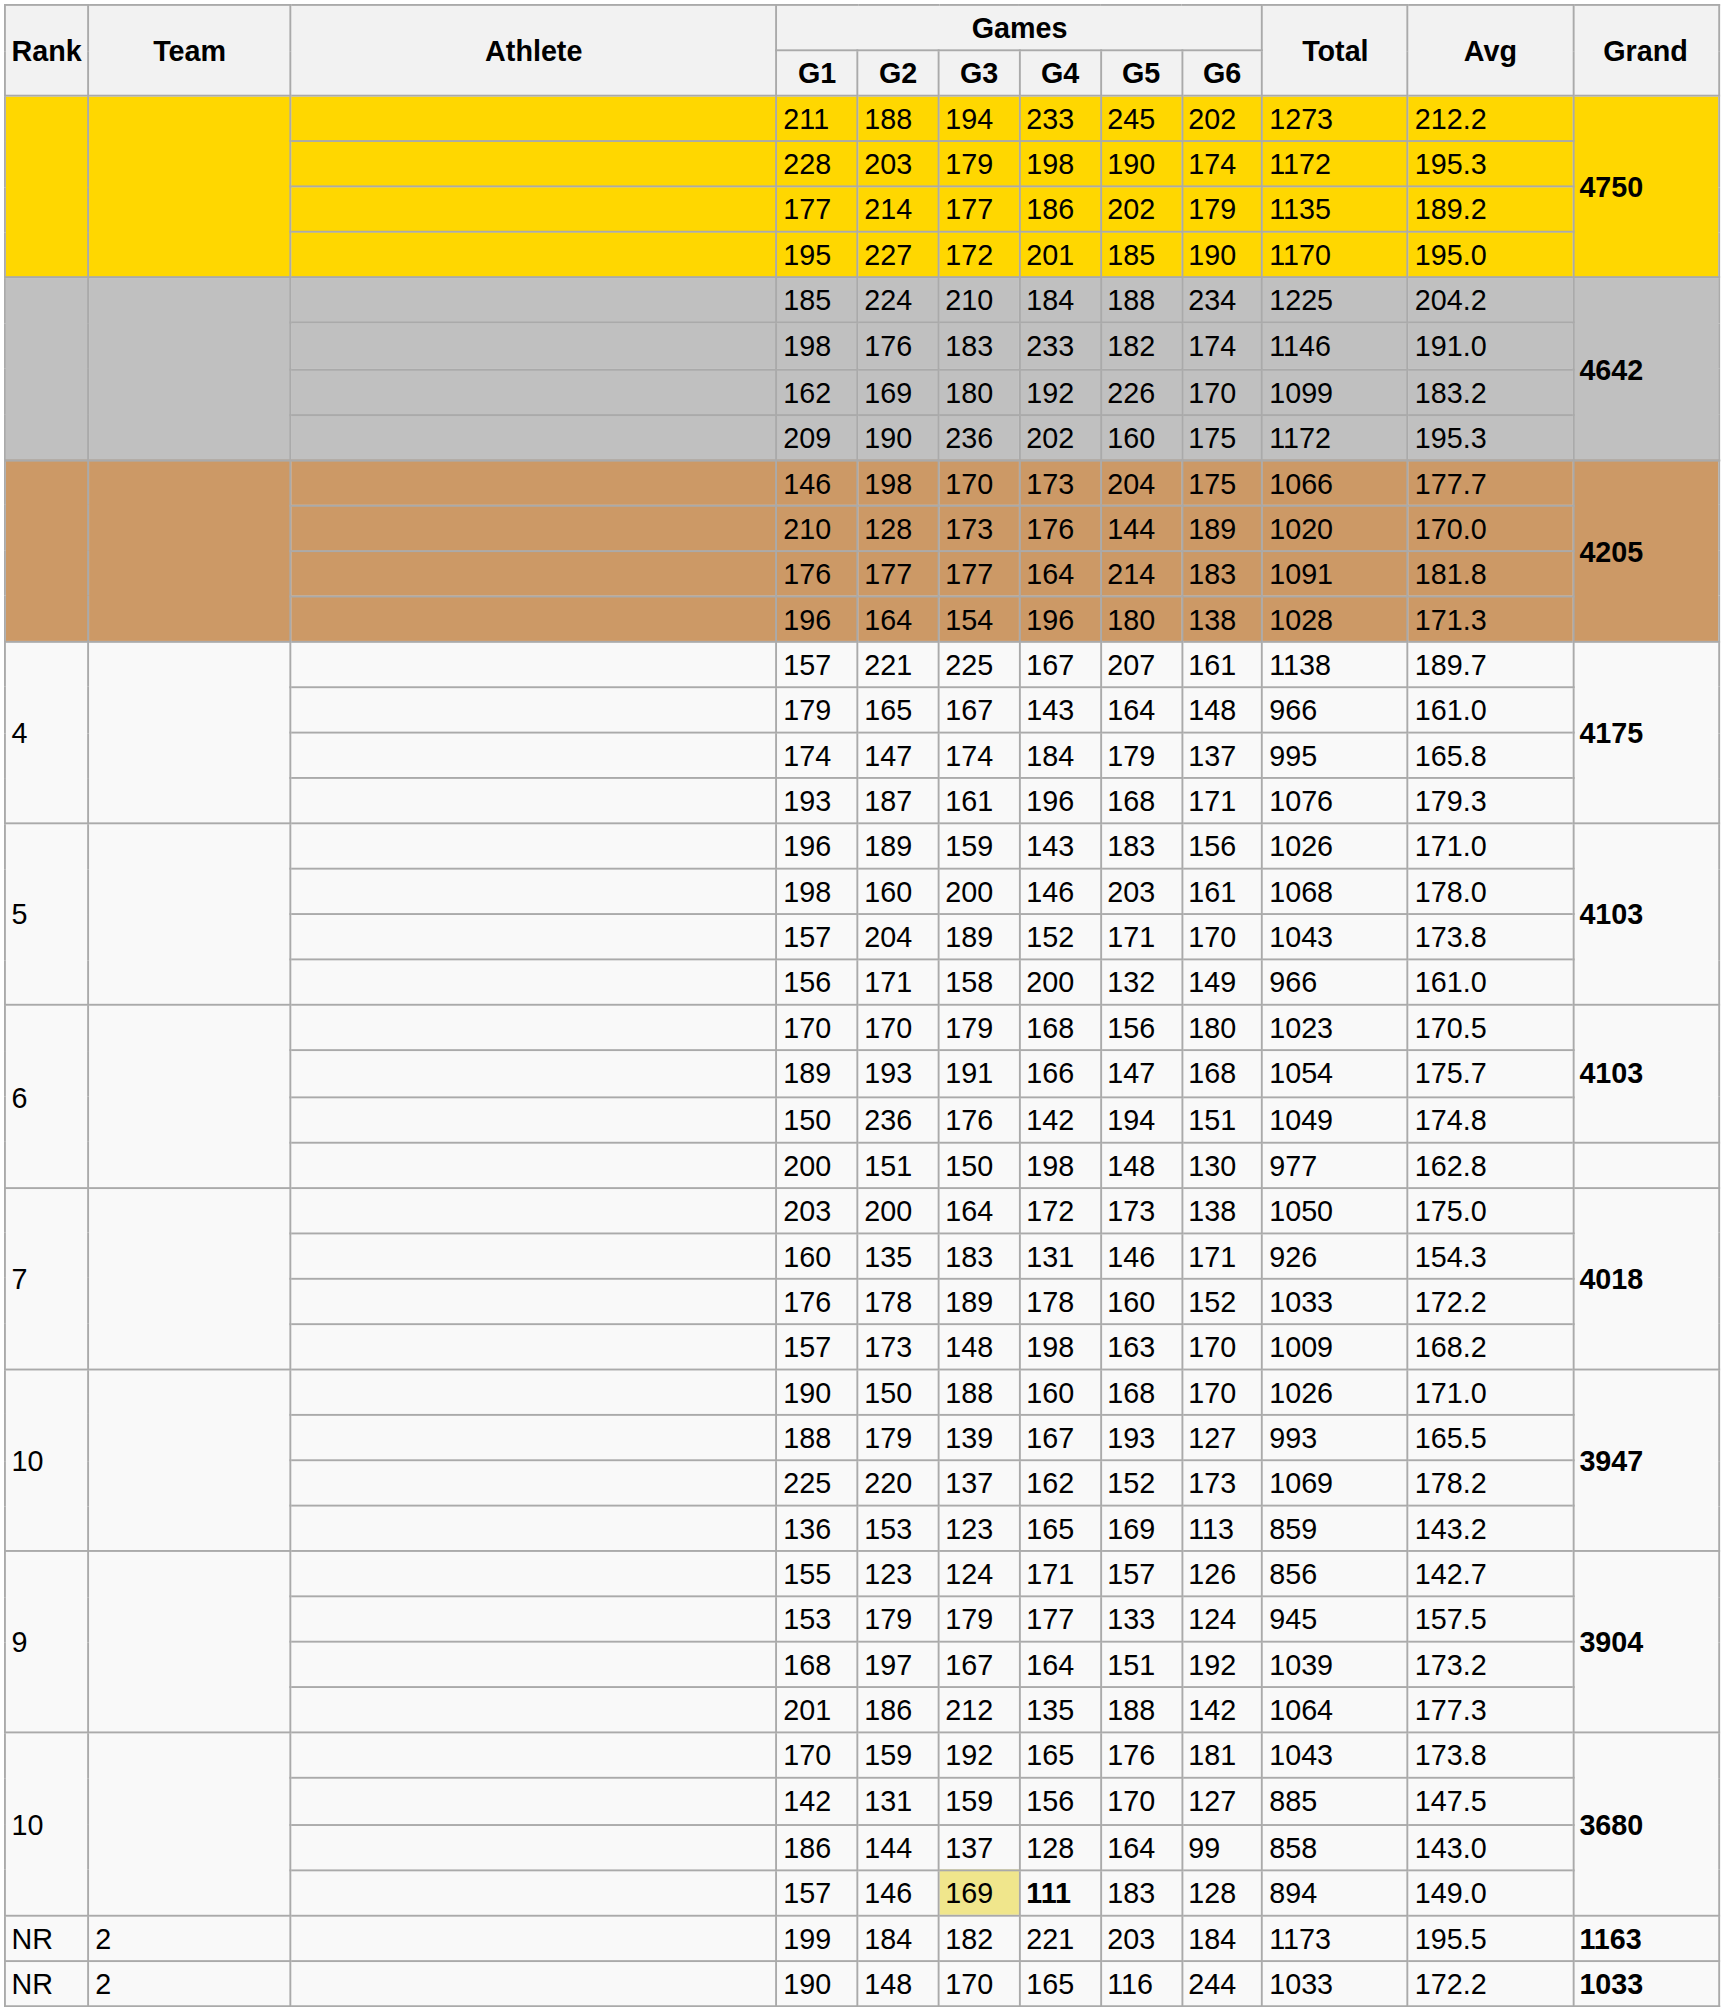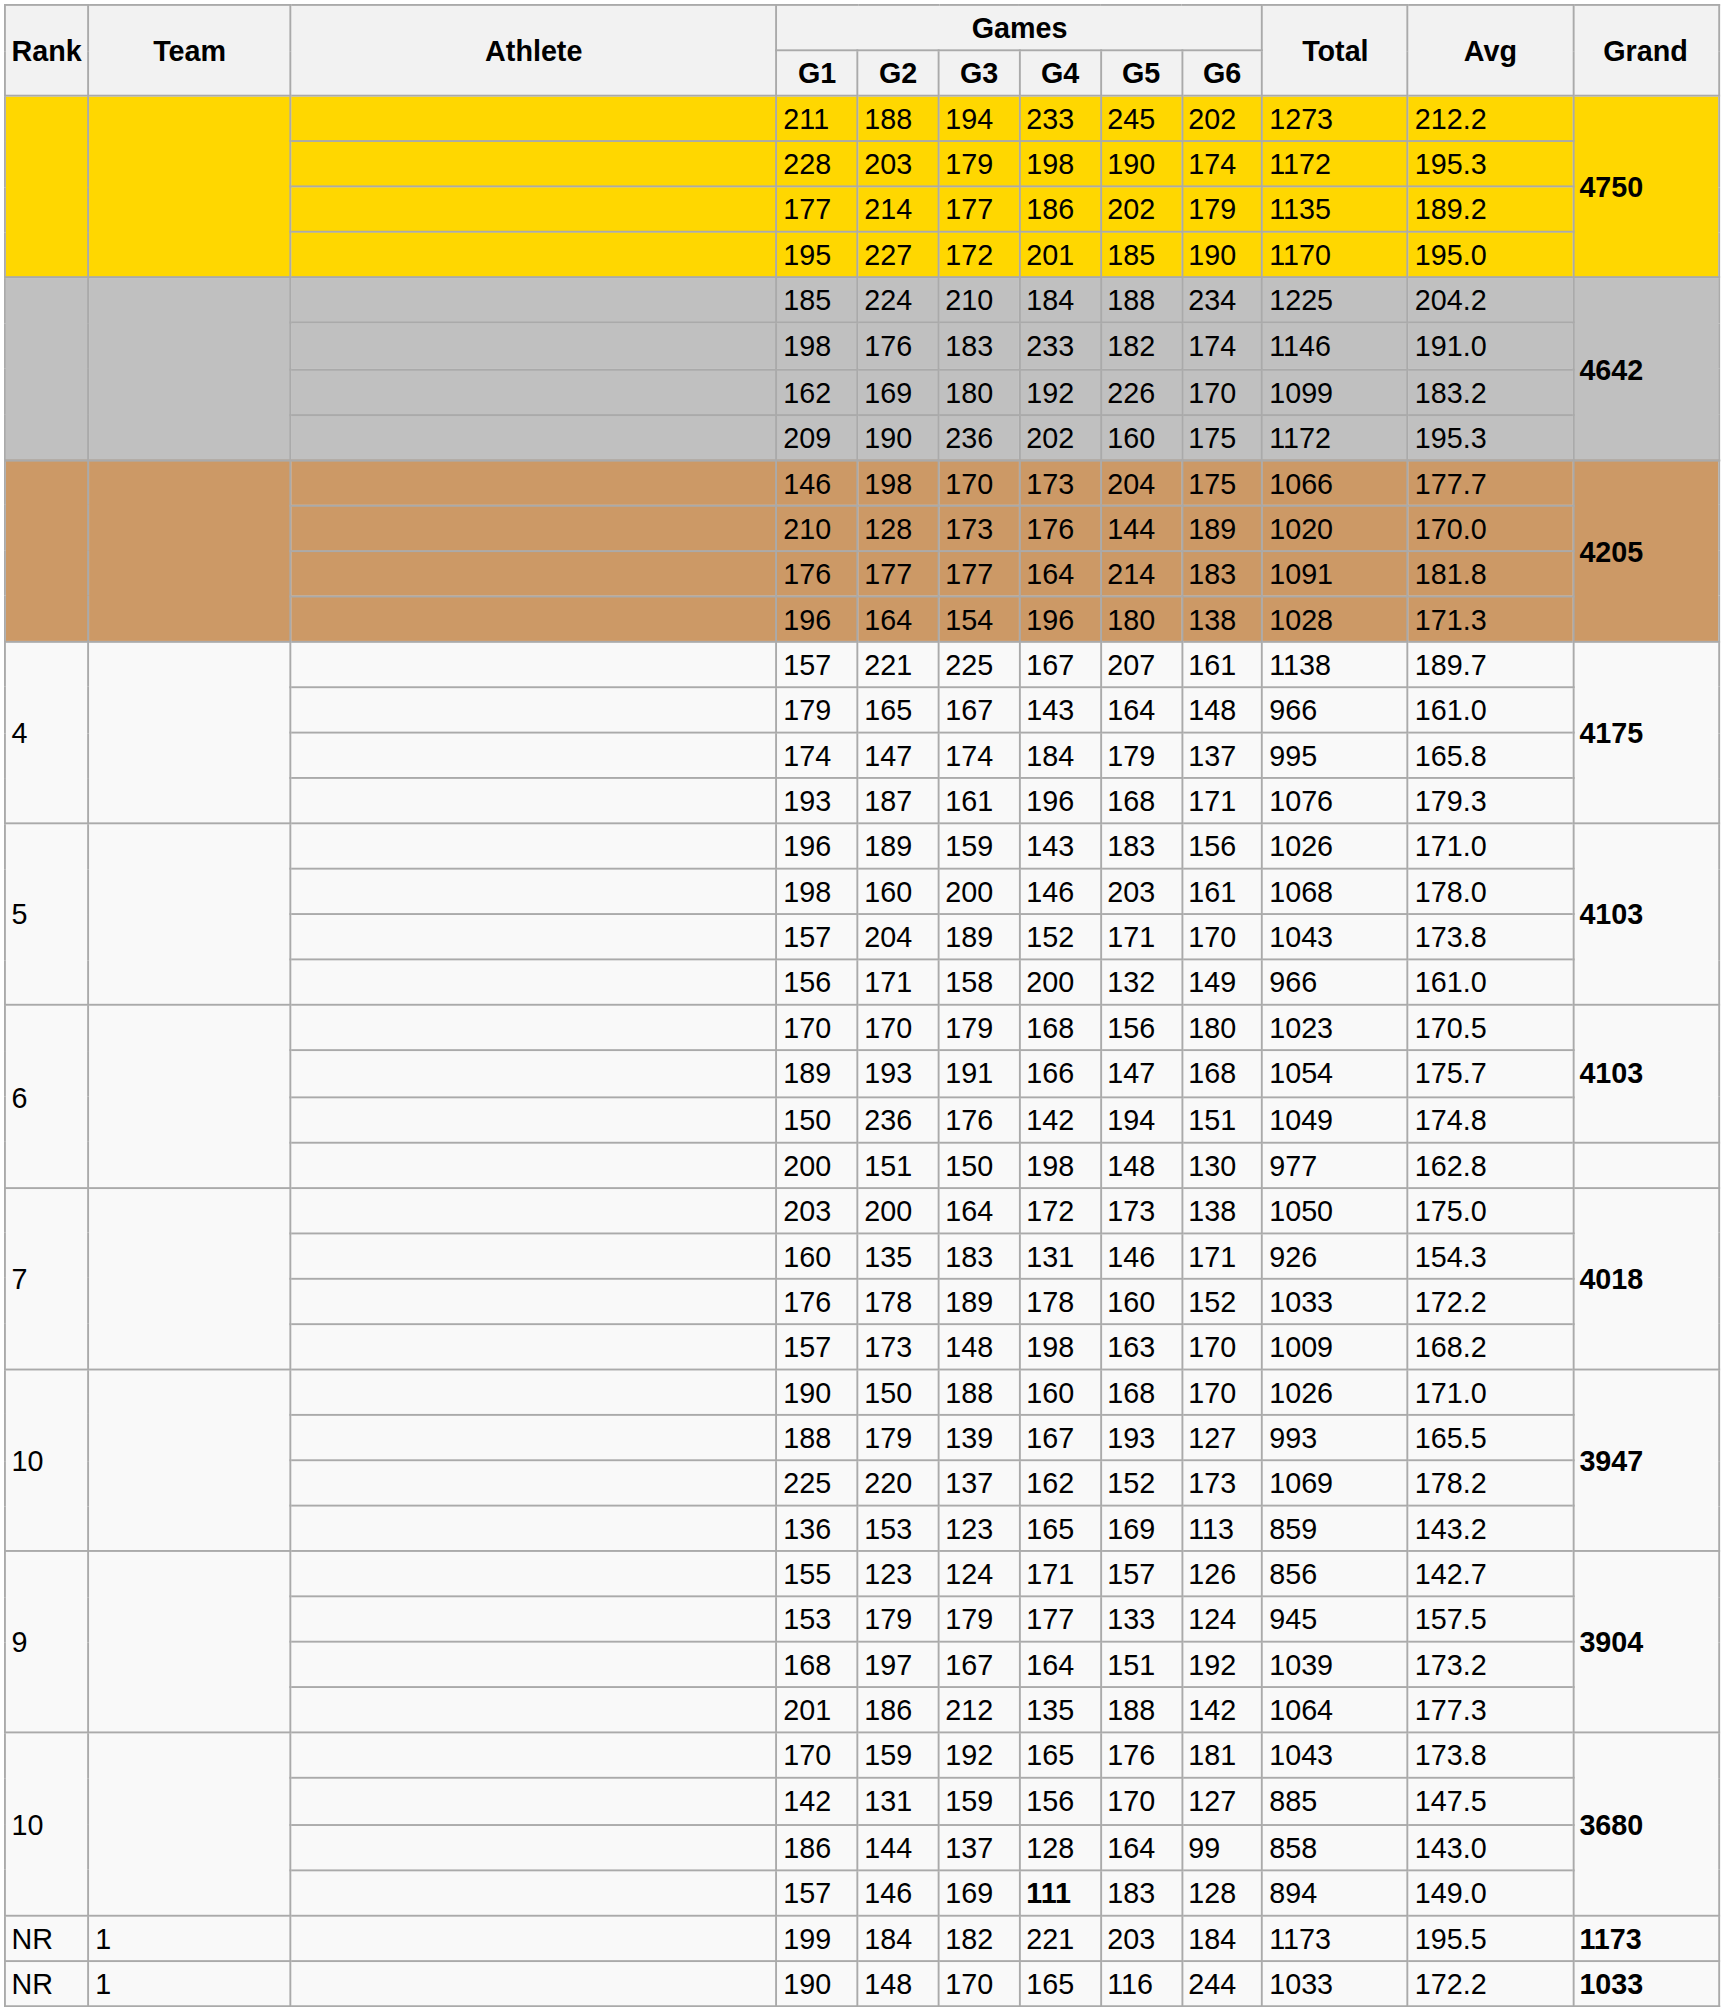 <table class="wikitable" style="font-size:95%" style="width:35em;" style="text-align:center">
 <tr>
 <th rowspan=2>Rank</th>
 <th rowspan=2 width=100>Team</th>
 <th rowspan=2 width=250>Athlete</th>
 <th colspan=6 width=250>Games</th>
 <th rowspan=2 width=70>Total</th>
 <th rowspan=2 width=80>Avg</th>
 <th rowspan=2 width=70>Grand</th>
 </tr>
 <tr>
 <th>G1</th>
 <th>G2</th>
 <th>G3</th>
 <th>G4</th>
 <th>G5</th>
 <th>G6</th>
 </tr>
 <tr bgcolor=gold>
 <td rowspan=4></td>
 <td rowspan=4 align=left></td>
 <td align=left></td>
 <td>211</td>
 <td>188</td>
 <td>194</td>
 <td>233</td>
 <td>245</td>
 <td>202</td>
 <td>1273</td>
 <td>212.2</td>
 <td rowspan=4><strong>4750</strong></td>
 </tr>
 <tr bgcolor=gold>
 <td align=left></td>
 <td>228</td>
 <td>203</td>
 <td>179</td>
 <td>198</td>
 <td>190</td>
 <td>174</td>
 <td>1172</td>
 <td>195.3</td>
 </tr>
 <tr bgcolor=gold>
 <td align=left></td>
 <td>177</td>
 <td>214</td>
 <td>177</td>
 <td>186</td>
 <td>202</td>
 <td>179</td>
 <td>1135</td>
 <td>189.2</td>
 </tr>
 <tr bgcolor=gold>
 <td align=left></td>
 <td>195</td>
 <td>227</td>
 <td>172</td>
 <td>201</td>
 <td>185</td>
 <td>190</td>
 <td>1170</td>
 <td>195.0</td>
 </tr>
 <tr bgcolor=silver>
 <td rowspan=4></td>
 <td rowspan=4 align=left></td>
 <td align=left></td>
 <td>185</td>
 <td>224</td>
 <td>210</td>
 <td>184</td>
 <td>188</td>
 <td>234</td>
 <td>1225</td>
 <td>204.2</td>
 <td rowspan=4><strong>4642</strong></td>
 </tr>
 <tr bgcolor=silver>
 <td align=left></td>
 <td>198</td>
 <td>176</td>
 <td>183</td>
 <td>233</td>
 <td>182</td>
 <td>174</td>
 <td>1146</td>
 <td>191.0</td>
 </tr>
 <tr bgcolor=silver>
 <td align=left></td>
 <td>162</td>
 <td>169</td>
 <td>180</td>
 <td>192</td>
 <td>226</td>
 <td>170</td>
 <td>1099</td>
 <td>183.2</td>
 </tr>
 <tr bgcolor=silver>
 <td align=left></td>
 <td>209</td>
 <td>190</td>
 <td>236</td>
 <td>202</td>
 <td>160</td>
 <td>175</td>
 <td>1172</td>
 <td>195.3</td>
 </tr>
 <tr>
 </tr>
 <tr bgcolor=cc9966>
 <td rowspan=4></td>
 <td rowspan=4 align=left></td>
 <td align=left></td>
 <td>146</td>
 <td>198</td>
 <td>170</td>
 <td>173</td>
 <td>204</td>
 <td>175</td>
 <td>1066</td>
 <td>177.7</td>
 <td rowspan=4><strong>4205</strong></td>
 </tr>
 <tr bgcolor=cc9966>
 <td align=left></td>
 <td>210</td>
 <td>128</td>
 <td>173</td>
 <td>176</td>
 <td>144</td>
 <td>189</td>
 <td>1020</td>
 <td>170.0</td>
 </tr>
 <tr bgcolor=cc9966>
 <td align=left></td>
 <td>176</td>
 <td>177</td>
 <td>177</td>
 <td>164</td>
 <td>214</td>
 <td>183</td>
 <td>1091</td>
 <td>181.8</td>
 </tr>
 <tr bgcolor=cc9966>
 <td align=left></td>
 <td>196</td>
 <td>164</td>
 <td>154</td>
 <td>196</td>
 <td>180</td>
 <td>138</td>
 <td>1028</td>
 <td>171.3</td>
 </tr>
 <tr>
 <td rowspan=4>4</td>
 <td rowspan=4 align=left></td>
 <td align=left></td>
 <td>157</td>
 <td>221</td>
 <td>225</td>
 <td>167</td>
 <td>207</td>
 <td>161</td>
 <td>1138</td>
 <td>189.7</td>
 <td rowspan=4><strong>4175</strong></td>
 </tr>
 <tr>
 <td align=left></td>
 <td>179</td>
 <td>165</td>
 <td>167</td>
 <td>143</td>
 <td>164</td>
 <td>148</td>
 <td>966</td>
 <td>161.0</td>
 </tr>
 <tr>
 <td align=left></td>
 <td>174</td>
 <td>147</td>
 <td>174</td>
 <td>184</td>
 <td>179</td>
 <td>137</td>
 <td>995</td>
 <td>165.8</td>
 </tr>
 <tr>
 <td align=left></td>
 <td>193</td>
 <td>187</td>
 <td>161</td>
 <td>196</td>
 <td>168</td>
 <td>171</td>
 <td>1076</td>
 <td>179.3</td>
 </tr>
 <tr>
 <td rowspan=4>5</td>
 <td rowspan=4 align=left></td>
 <td align=left></td>
 <td>196</td>
 <td>189</td>
 <td>159</td>
 <td>143</td>
 <td>183</td>
 <td>156</td>
 <td>1026</td>
 <td>171.0</td>
 <td rowspan=4><strong>4103</strong></td>
 </tr>
 <tr>
 <td align=left></td>
 <td>198</td>
 <td>160</td>
 <td>200</td>
 <td>146</td>
 <td>203</td>
 <td>161</td>
 <td>1068</td>
 <td>178.0</td>
 </tr>
 <tr>
 <td align=left></td>
 <td>157</td>
 <td>204</td>
 <td>189</td>
 <td>152</td>
 <td>171</td>
 <td>170</td>
 <td>1043</td>
 <td>173.8</td>
 </tr>
 <tr>
 <td align=left></td>
 <td>156</td>
 <td>171</td>
 <td>158</td>
 <td>200</td>
 <td>132</td>
 <td>149</td>
 <td>966</td>
 <td>161.0</td>
 </tr>
 <tr>
 <td rowspan=4>6</td>
 <td rowspan=4 align=left></td>
 <td align=left></td>
 <td>170</td>
 <td>170</td>
 <td>179</td>
 <td>168</td>
 <td>156</td>
 <td>180</td>
 <td>1023</td>
 <td>170.5</td>
 <td rowspan=3><strong>4103</strong></td>
 </tr>
 <tr>
 <td align=left></td>
 <td>189</td>
 <td>193</td>
 <td>191</td>
 <td>166</td>
 <td>147</td>
 <td>168</td>
 <td>1054</td>
 <td>175.7</td>
 </tr>
 <tr>
 <td align=left></td>
 <td>150</td>
 <td>236</td>
 <td>176</td>
 <td>142</td>
 <td>194</td>
 <td>151</td>
 <td>1049</td>
 <td>174.8</td>
 </tr>
 <tr>
 <td align=left></td>
 <td>200</td>
 <td>151</td>
 <td>150</td>
 <td>198</td>
 <td>148</td>
 <td>130</td>
 <td>977</td>
 <td>162.8</td>
 </tr>
 <tr>
 <td rowspan=4>7</td>
 <td rowspan=4 align=left></td>
 <td align=left></td>
 <td>203</td>
 <td>200</td>
 <td>164</td>
 <td>172</td>
 <td>173</td>
 <td>138</td>
 <td>1050</td>
 <td>175.0</td>
 <td rowspan=4><strong>4018</strong></td>
 </tr>
 <tr>
 <td align=left></td>
 <td>160</td>
 <td>135</td>
 <td>183</td>
 <td>131</td>
 <td>146</td>
 <td>171</td>
 <td>926</td>
 <td>154.3</td>
 </tr>
 <tr>
 <td align=left></td>
 <td>176</td>
 <td>178</td>
 <td>189</td>
 <td>178</td>
 <td>160</td>
 <td>152</td>
 <td>1033</td>
 <td>172.2</td>
 </tr>
 <tr>
 <td align=left></td>
 <td>157</td>
 <td>173</td>
 <td>148</td>
 <td>198</td>
 <td>163</td>
 <td>170</td>
 <td>1009</td>
 <td>168.2</td>
 </tr>
 <tr>
 <td rowspan=4>10</td>
 <td rowspan=4 align=left></td>
 <td align=left></td>
 <td>190</td>
 <td>150</td>
 <td>188</td>
 <td>160</td>
 <td>168</td>
 <td>170</td>
 <td>1026</td>
 <td>171.0</td>
 <td rowspan=4><strong>3947</strong></td>
 </tr>
 <tr>
 <td align=left></td>
 <td>188</td>
 <td>179</td>
 <td>139</td>
 <td>167</td>
 <td>193</td>
 <td>127</td>
 <td>993</td>
 <td>165.5</td>
 </tr>
 <tr>
 <td align=left></td>
 <td>225</td>
 <td>220</td>
 <td>137</td>
 <td>162</td>
 <td>152</td>
 <td>173</td>
 <td>1069</td>
 <td>178.2</td>
 </tr>
 <tr>
 <td align=left></td>
 <td>136</td>
 <td>153</td>
 <td>123</td>
 <td>165</td>
 <td>169</td>
 <td>113</td>
 <td>859</td>
 <td>143.2</td>
 </tr>
 <tr>
 <td rowspan=4>9</td>
 <td rowspan=4 align=left></td>
 <td align=left></td>
 <td>155</td>
 <td>123</td>
 <td>124</td>
 <td>171</td>
 <td>157</td>
 <td>126</td>
 <td>856</td>
 <td>142.7</td>
 <td rowspan=4><strong>3904</strong></td>
 </tr>
 <tr>
 <td align=left></td>
 <td>153</td>
 <td>179</td>
 <td>179</td>
 <td>177</td>
 <td>133</td>
 <td>124</td>
 <td>945</td>
 <td>157.5</td>
 </tr>
 <tr>
 <td align=left></td>
 <td>168</td>
 <td>197</td>
 <td>167</td>
 <td>164</td>
 <td>151</td>
 <td>192</td>
 <td>1039</td>
 <td>173.2</td>
 </tr>
 <tr>
 <td align=left></td>
 <td>201</td>
 <td>186</td>
 <td>212</td>
 <td>135</td>
 <td>188</td>
 <td>142</td>
 <td>1064</td>
 <td>177.3</td>
 </tr>
 <tr>
 <td rowspan=4>10</td>
 <td rowspan=4 align=left></td>
 <td align=left></td>
 <td>170</td>
 <td>159</td>
 <td>192</td>
 <td>165</td>
 <td>176</td>
 <td>181</td>
 <td>1043</td>
 <td>173.8</td>
 <td rowspan=4><strong>3680</strong></td>
 </tr>
 <tr>
 <td align=left></td>
 <td>142</td>
 <td>131</td>
 <td>159</td>
 <td>156</td>
 <td>170</td>
 <td>127</td>
 <td>885</td>
 <td>147.5</td>
 </tr>
 <tr>
 <td align=left></td>
 <td>186</td>
 <td>144</td>
 <td>137</td>
 <td>128</td>
 <td>164</td>
 <td>99</td>
 <td>858</td>
 <td>143.0</td>
 </tr>
 <tr>
 <td align=left></td>
 <td>157</td>
 <td>146</td>
-<td style="background: khaki;">169</td>
+<td>169</td>
 <td><strong>111</strong></td>
 <td>183</td>
 <td>128</td>
 <td>894</td>
 <td>149.0</td>
 </tr>
 <tr>
 <td>NR</td>
-<td align=left> 2</td>
+<td align=left> 1</td>
 <td align=left></td>
 <td>199</td>
 <td>184</td>
 <td>182</td>
 <td>221</td>
 <td>203</td>
 <td>184</td>
 <td>1173</td>
 <td>195.5</td>
-<td><strong>1163</strong></td>
+<td><strong>1173</strong></td>
 </tr>
 <tr>
 <td>NR</td>
-<td align=left> 2</td>
+<td align=left> 1</td>
 <td align=left></td>
 <td>190</td>
 <td>148</td>
 <td>170</td>
 <td>165</td>
 <td>116</td>
 <td>244</td>
 <td>1033</td>
 <td>172.2</td>
 <td><strong>1033</strong></td>
 </tr>
 <tr>
 </tr>
 </table>
